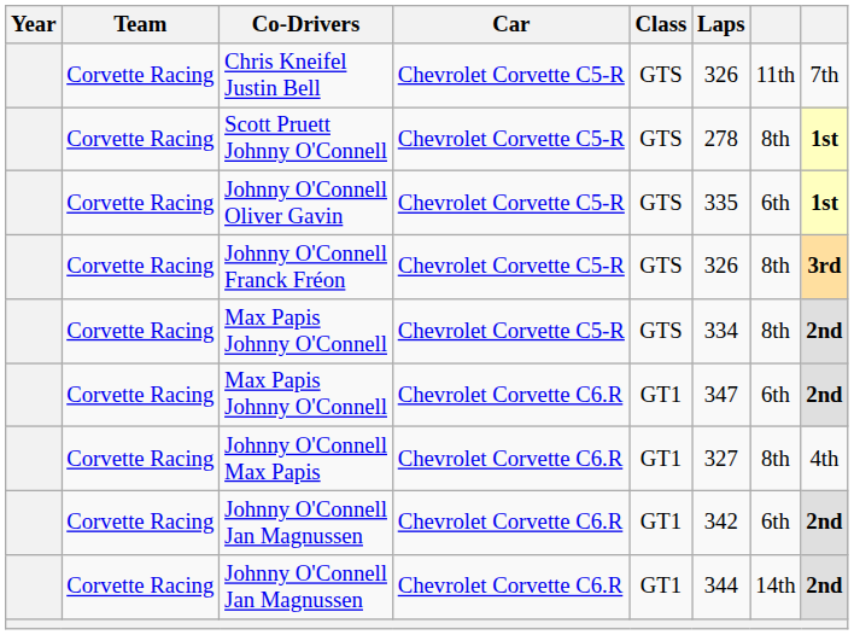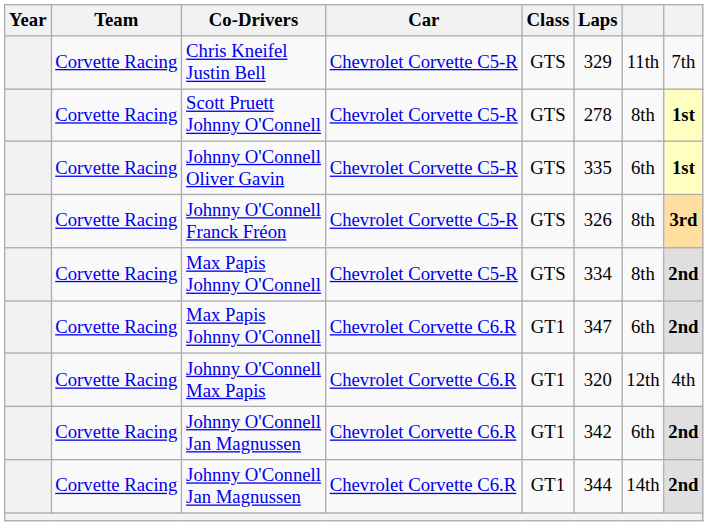 <table class="wikitable" style="font-size:90%">
 <tr>
 <th>Year</th>
 <th>Team</th>
 <th>Co-Drivers</th>
 <th>Car</th>
 <th>Class</th>
 <th>Laps</th>
 <th></th>
 <th></th>
 </tr>
 <tr align="center">
 <th></th>
 <td align="left"> <a href='#'>Corvette Racing</a></td>
 <td align="left"> <a href='#'>Chris Kneifel</a><br> <a href='#'>Justin Bell</a></td>
 <td align="left"><a href='#'>Chevrolet Corvette C5-R</a></td>
 <td>GTS</td>
-<td>326</td>
+<td>329</td>
 <td>11th</td>
 <td>7th</td>
 </tr>
 <tr align="center">
 <th></th>
 <td align="left"> <a href='#'>Corvette Racing</a></td>
 <td align="left"> <a href='#'>Scott Pruett</a><br> <a href='#'>Johnny O'Connell</a></td>
 <td align="left"><a href='#'>Chevrolet Corvette C5-R</a></td>
 <td>GTS</td>
 <td>278</td>
 <td>8th</td>
 <td style="background:#FFFFBF;"><strong>1st</strong></td>
 </tr>
 <tr align="center">
 <th></th>
 <td align="left"> <a href='#'>Corvette Racing</a></td>
 <td align="left"> <a href='#'>Johnny O'Connell</a><br> <a href='#'>Oliver Gavin</a></td>
 <td align="left"><a href='#'>Chevrolet Corvette C5-R</a></td>
 <td>GTS</td>
 <td>335</td>
 <td>6th</td>
 <td style="background:#FFFFBF;"><strong>1st</strong></td>
 </tr>
 <tr align="center">
 <th></th>
 <td align="left"> <a href='#'>Corvette Racing</a></td>
 <td align="left"> <a href='#'>Johnny O'Connell</a><br> <a href='#'>Franck Fréon</a></td>
 <td align="left"><a href='#'>Chevrolet Corvette C5-R</a></td>
 <td>GTS</td>
 <td>326</td>
 <td>8th</td>
 <td style="background:#FFDF9F;"><strong>3rd</strong></td>
 </tr>
 <tr align="center">
 <th></th>
 <td align="left"> <a href='#'>Corvette Racing</a></td>
 <td align="left"> <a href='#'>Max Papis</a><br> <a href='#'>Johnny O'Connell</a></td>
 <td align="left"><a href='#'>Chevrolet Corvette C5-R</a></td>
 <td>GTS</td>
 <td>334</td>
 <td>8th</td>
 <td style="background:#DFDFDF;"><strong>2nd</strong></td>
 </tr>
 <tr align="center">
 <th></th>
 <td align="left"> <a href='#'>Corvette Racing</a></td>
 <td align="left"> <a href='#'>Max Papis</a><br> <a href='#'>Johnny O'Connell</a></td>
 <td align="left"><a href='#'>Chevrolet Corvette C6.R</a></td>
 <td>GT1</td>
 <td>347</td>
 <td>6th</td>
 <td style="background:#DFDFDF;"><strong>2nd</strong></td>
 </tr>
 <tr align="center">
 <th></th>
 <td align="left"> <a href='#'>Corvette Racing</a></td>
 <td align="left"> <a href='#'>Johnny O'Connell</a><br> <a href='#'>Max Papis</a></td>
 <td align="left"><a href='#'>Chevrolet Corvette C6.R</a></td>
 <td>GT1</td>
-<td>327</td>
-<td>8th</td>
+<td>320</td>
+<td>12th</td>
 <td>4th</td>
 </tr>
 <tr align="center">
 <th></th>
 <td align="left"> <a href='#'>Corvette Racing</a></td>
 <td align="left"> <a href='#'>Johnny O'Connell</a><br> <a href='#'>Jan Magnussen</a></td>
 <td align="left"><a href='#'>Chevrolet Corvette C6.R</a></td>
 <td>GT1</td>
 <td>342</td>
 <td>6th</td>
 <td style="background:#DFDFDF;"><strong>2nd</strong></td>
 </tr>
 <tr align="center">
 <th></th>
 <td align="left"> <a href='#'>Corvette Racing</a></td>
 <td align="left"> <a href='#'>Johnny O'Connell</a><br> <a href='#'>Jan Magnussen</a></td>
 <td align="left"><a href='#'>Chevrolet Corvette C6.R</a></td>
 <td>GT1</td>
 <td>344</td>
 <td>14th</td>
 <td style="background:#DFDFDF;"><strong>2nd</strong></td>
 </tr>
 <tr>
 <th colspan="8"></th>
 </tr>
 </table>
